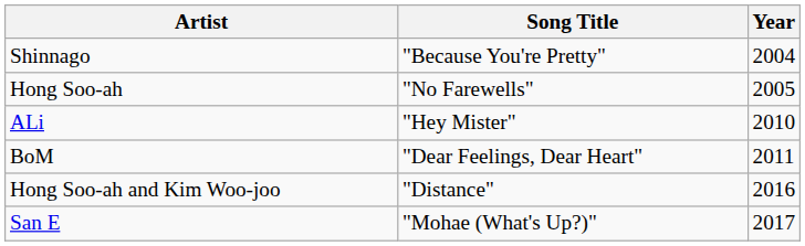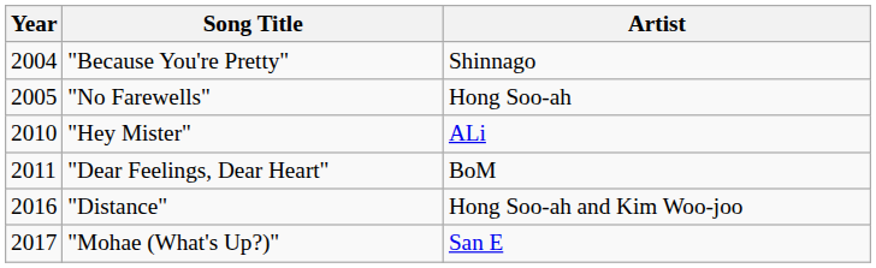 <table class="wikitable" style="width:600px">
 <tr>
+<th width=10>Year</th>
+<th>Song Title</th>
 <th>Artist</th>
-<th>Song Title</th>
-<th width=10>Year</th>
 </tr>
 <tr>
+<td>2004</td>
+<td>"Because You're Pretty" </td>
 <td>Shinnago</td>
-<td>"Because You're Pretty" </td>
-<td>2004</td>
 </tr>
 <tr>
+<td>2005</td>
+<td>"No Farewells" </td>
 <td>Hong Soo-ah</td>
-<td>"No Farewells" </td>
-<td>2005</td>
 </tr>
 <tr>
+<td>2010</td>
+<td>"Hey Mister" </td>
 <td><a href='#'>ALi</a></td>
-<td>"Hey Mister" </td>
-<td>2010</td>
 </tr>
 <tr>
+<td>2011</td>
+<td>"Dear Feelings, Dear Heart" </td>
 <td>BoM</td>
-<td>"Dear Feelings, Dear Heart" </td>
-<td>2011</td>
 </tr>
 <tr>
+<td>2016</td>
+<td>"Distance" </td>
 <td>Hong Soo-ah and Kim Woo-joo</td>
-<td>"Distance" </td>
-<td>2016</td>
 </tr>
 <tr>
+<td>2017</td>
+<td>"Mohae (What's Up?)" </td>
 <td><a href='#'>San E</a></td>
-<td>"Mohae (What's Up?)" </td>
-<td>2017</td>
 </tr>
 </table>
